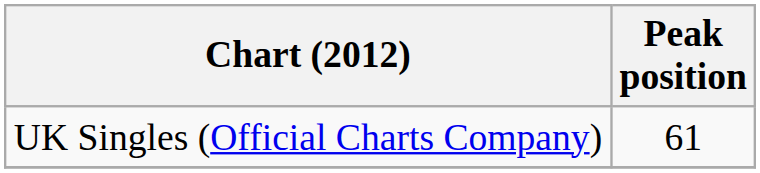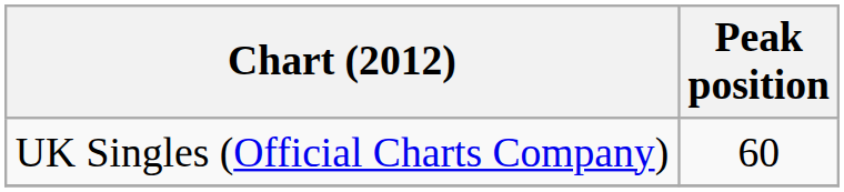 <table class="wikitable sortable">
 <tr>
 <th scope="col">Chart (2012)</th>
 <th scope="col">Peak<br>position</th>
 </tr>
 <tr>
 <td>UK Singles (<a href='#'>Official Charts Company</a>)</td>
-<td style="text-align:center;">61</td>
+<td style="text-align:center;">60</td>
 </tr>
 <tr>
 </tr>
 </table>
